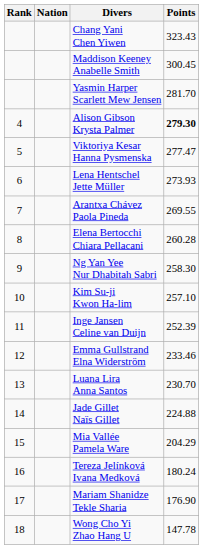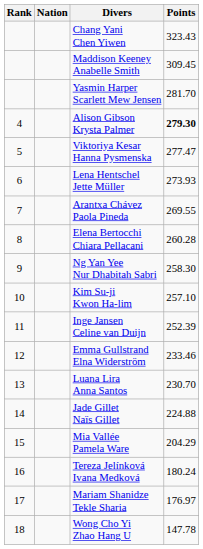 <table class="wikitable sortable" style="text-align:center">
 <tr>
 <th>Rank</th>
 <th>Nation</th>
 <th>Divers</th>
 <th>Points</th>
 </tr>
 <tr>
 <td></td>
 <td align=left></td>
 <td align=left><a href='#'>Chang Yani</a><br><a href='#'>Chen Yiwen</a></td>
 <td>323.43</td>
 </tr>
 <tr>
 <td></td>
 <td align=left></td>
 <td align=left><a href='#'>Maddison Keeney</a><br><a href='#'>Anabelle Smith</a></td>
-<td>300.45</td>
+<td>309.45</td>
 </tr>
 <tr>
 <td></td>
 <td align=left></td>
 <td align=left><a href='#'>Yasmin Harper</a><br><a href='#'>Scarlett Mew Jensen</a></td>
 <td>281.70</td>
 </tr>
 <tr>
 <td>4</td>
 <td align=left></td>
 <td align=left><a href='#'>Alison Gibson</a><br><a href='#'>Krysta Palmer</a></td>
 <td><strong>279.30</strong></td>
 </tr>
 <tr>
 <td>5</td>
 <td align=left></td>
 <td align=left><a href='#'>Viktoriya Kesar</a><br><a href='#'>Hanna Pysmenska</a></td>
 <td>277.47</td>
 </tr>
 <tr>
 <td>6</td>
 <td align=left></td>
 <td align=left><a href='#'>Lena Hentschel</a><br><a href='#'>Jette Müller</a></td>
 <td>273.93</td>
 </tr>
 <tr>
 <td>7</td>
 <td align=left></td>
 <td align=left><a href='#'>Arantxa Chávez</a><br><a href='#'>Paola Pineda</a></td>
 <td>269.55</td>
 </tr>
 <tr>
 <td>8</td>
 <td align=left></td>
 <td align=left><a href='#'>Elena Bertocchi</a><br><a href='#'>Chiara Pellacani</a></td>
 <td>260.28</td>
 </tr>
 <tr>
 <td>9</td>
 <td align=left></td>
 <td align=left><a href='#'>Ng Yan Yee</a><br><a href='#'>Nur Dhabitah Sabri</a></td>
 <td>258.30</td>
 </tr>
 <tr>
 <td>10</td>
 <td align=left></td>
 <td align=left><a href='#'>Kim Su-ji</a><br><a href='#'>Kwon Ha-lim</a></td>
 <td>257.10</td>
 </tr>
 <tr>
 <td>11</td>
 <td align=left></td>
 <td align=left><a href='#'>Inge Jansen</a><br><a href='#'>Celine van Duijn</a></td>
 <td>252.39</td>
 </tr>
 <tr>
 <td>12</td>
 <td align=left></td>
 <td align=left><a href='#'>Emma Gullstrand</a><br><a href='#'>Elna Widerström</a></td>
 <td>233.46</td>
 </tr>
 <tr>
 <td>13</td>
 <td align=left></td>
 <td align=left><a href='#'>Luana Lira</a><br><a href='#'>Anna Santos</a></td>
 <td>230.70</td>
 </tr>
 <tr>
 <td>14</td>
 <td align=left></td>
 <td align=left><a href='#'>Jade Gillet</a><br><a href='#'>Naïs Gillet</a></td>
 <td>224.88</td>
 </tr>
 <tr>
 <td>15</td>
 <td align=left></td>
 <td align=left><a href='#'>Mia Vallée</a><br><a href='#'>Pamela Ware</a></td>
 <td>204.29</td>
 </tr>
 <tr>
 <td>16</td>
 <td align=left></td>
 <td align=left><a href='#'>Tereza Jelínková</a><br><a href='#'>Ivana Medková</a></td>
 <td>180.24</td>
 </tr>
 <tr>
 <td>17</td>
 <td align=left></td>
 <td align=left><a href='#'>Mariam Shanidze</a><br><a href='#'>Tekle Sharia</a></td>
-<td>176.90</td>
+<td>176.97</td>
 </tr>
 <tr>
 <td>18</td>
 <td align=left></td>
 <td align=left><a href='#'>Wong Cho Yi</a><br><a href='#'>Zhao Hang U</a></td>
 <td>147.78</td>
 </tr>
 </table>
